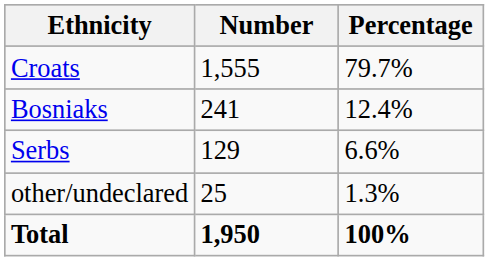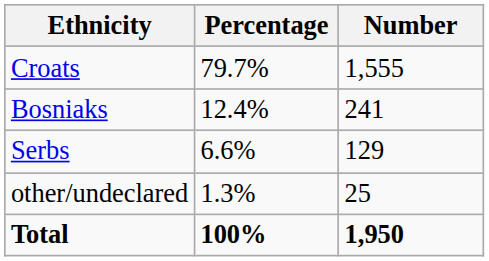 <table class="wikitable">
 <tr>
 <th width="100px">Ethnicity</th>
+<th width="80px">Percentage</th>
 <th width="80px">Number</th>
-<th width="80px">Percentage</th>
 </tr>
 <tr>
 <td><a href='#'>Croats</a></td>
+<td>79.7%</td>
 <td>1,555</td>
-<td>79.7%</td>
 </tr>
 <tr>
 <td><a href='#'>Bosniaks</a></td>
+<td>12.4%</td>
 <td>241</td>
-<td>12.4%</td>
 </tr>
 <tr>
 <td><a href='#'>Serbs</a></td>
+<td>6.6%</td>
 <td>129</td>
-<td>6.6%</td>
 </tr>
 <tr>
 <td>other/undeclared</td>
+<td>1.3%</td>
 <td>25</td>
-<td>1.3%</td>
 </tr>
 <tr>
 <td><strong>Total</strong></td>
+<td><strong>100%</strong></td>
 <td><strong>1,950</strong></td>
-<td><strong>100%</strong></td>
 </tr>
 </table>
